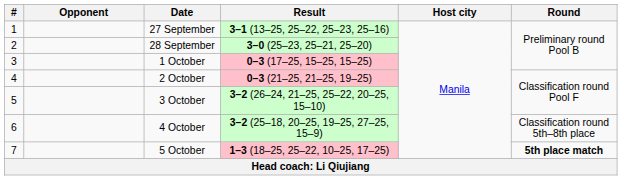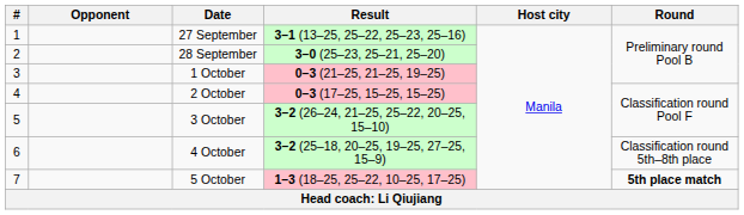 <table class="wikitable" style="text-align: center;font-size:90%;">
 <tr>
 <th width=20>#</th>
 <th width=160>Opponent</th>
 <th width=100>Date</th>
 <th width=240>Result</th>
 <th width=150>Host city</th>
 <th width=140>Round</th>
 </tr>
 <tr>
 <td>1</td>
 <td align=left></td>
 <td>27 September</td>
 <td bgcolor=ccffcc><strong>3–1</strong> (13–25, 25–22, 25–23, 25–16)</td>
 <td rowspan=7> <a href='#'>Manila</a></td>
 <td rowspan=3>Preliminary round<br> Pool B</td>
 </tr>
 <tr>
 <td>2</td>
 <td align=left></td>
 <td>28 September</td>
 <td bgcolor=ccffcc><strong>3–0</strong> (25–23, 25–21, 25–20)</td>
 </tr>
 <tr>
 <td>3</td>
 <td align=left></td>
 <td>1 October</td>
-<td bgcolor=pink><strong>0–3</strong> (17–25, 15–25, 15–25)</td>
+<td bgcolor=pink><strong>0–3</strong> (21–25, 21–25, 19–25)</td>
 </tr>
 <tr>
 <td>4</td>
 <td align=left></td>
 <td>2 October</td>
-<td bgcolor=pink><strong>0–3</strong> (21–25, 21–25, 19–25)</td>
+<td bgcolor=pink><strong>0–3</strong> (17–25, 15–25, 15–25)</td>
 <td rowspan=2>Classification round<br>Pool F</td>
 </tr>
 <tr>
 <td>5</td>
 <td align=left></td>
 <td>3 October</td>
 <td bgcolor=ccffcc><strong>3–2</strong> (26–24, 21–25, 25–22, 20–25, 15–10)</td>
 </tr>
 <tr>
 <td>6</td>
 <td align=left></td>
 <td>4 October</td>
 <td bgcolor=ccffcc><strong>3–2</strong> (25–18, 20–25, 19–25, 27–25, 15–9)</td>
 <td>Classification round<br>5th–8th place</td>
 </tr>
 <tr>
 <td>7</td>
 <td align=left></td>
 <td>5 October</td>
 <td bgcolor=pink><strong>1–3</strong> (18–25, 25–22, 10–25, 17–25)</td>
 <td><strong>5th place match</strong></td>
 </tr>
 <tr>
 <th colspan=6>Head coach:  Li Qiujiang</th>
 </tr>
 </table>
